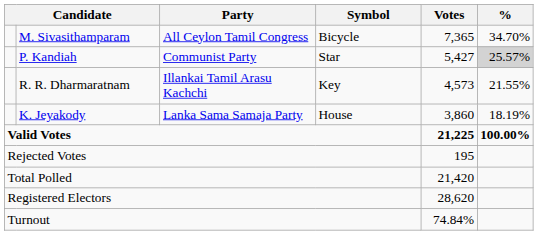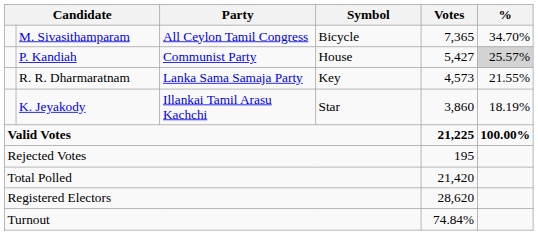 <table class="wikitable" border="1" style="text-align:right;">
 <tr>
 <th align=left colspan=2 width="180">Candidate</th>
 <th align=left width="180">Party</th>
 <th align=left width="120">Symbol</th>
 <th align=left width="60">Votes</th>
 <th align=left width="60">%</th>
 </tr>
 <tr>
 <td bgcolor=> </td>
 <td align=left><a href='#'>M. Sivasithamparam</a></td>
 <td align=left><a href='#'>All Ceylon Tamil Congress</a></td>
 <td align=left>Bicycle</td>
 <td>7,365</td>
 <td>34.70%</td>
 </tr>
 <tr>
 <td bgcolor=> </td>
 <td align=left><a href='#'>P. Kandiah</a></td>
 <td align=left><a href='#'>Communist Party</a></td>
-<td align=left>Star</td>
+<td align=left>House</td>
 <td>5,427</td>
 <td style="background: lightgrey;">25.57%</td>
 </tr>
 <tr>
 <td bgcolor=> </td>
 <td align=left>R. R. Dharmaratnam</td>
-<td align=left><a href='#'>Illankai Tamil Arasu Kachchi</a></td>
+<td align=left><a href='#'>Lanka Sama Samaja Party</a></td>
 <td align=left>Key</td>
 <td>4,573</td>
 <td>21.55%</td>
 </tr>
 <tr>
 <td bgcolor=> </td>
 <td align=left><a href='#'>K. Jeyakody</a></td>
-<td align=left><a href='#'>Lanka Sama Samaja Party</a></td>
-<td align=left>House</td>
+<td align=left><a href='#'>Illankai Tamil Arasu Kachchi</a></td>
+<td align=left>Star</td>
 <td>3,860</td>
 <td>18.19%</td>
 </tr>
 <tr>
 <td align=left colspan=4><strong>Valid Votes</strong></td>
 <td><strong>21,225</strong></td>
 <td><strong>100.00%</strong></td>
 </tr>
 <tr>
 <td align=left colspan=4>Rejected Votes</td>
 <td>195</td>
 <td></td>
 </tr>
 <tr>
 <td align=left colspan=4>Total Polled</td>
 <td>21,420</td>
 <td></td>
 </tr>
 <tr>
 <td align=left colspan=4>Registered Electors</td>
 <td>28,620</td>
 <td></td>
 </tr>
 <tr>
 <td align=left colspan=4>Turnout</td>
 <td>74.84%</td>
 </tr>
 </table>
